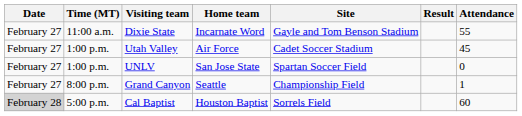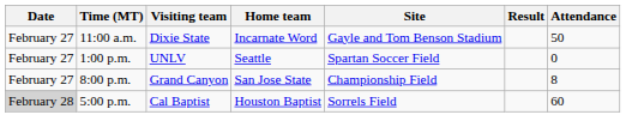 <table class="wikitable">
 <tr>
 <th>Date</th>
 <th>Time (MT)</th>
 <th>Visiting team</th>
 <th>Home team</th>
 <th>Site</th>
 <th>Result</th>
 <th>Attendance</th>
 </tr>
 <tr>
 <td>February 27</td>
 <td>11:00 a.m.</td>
 <td><a href='#'>Dixie State</a></td>
 <td><a href='#'>Incarnate Word</a></td>
 <td><a href='#'>Gayle and Tom Benson Stadium</a></td>
 <td></td>
-<td>55</td>
-</tr>
-<tr>
-<td>February 27</td>
-<td>1:00 p.m.</td>
-<td><a href='#'>Utah Valley</a></td>
-<td><a href='#'>Air Force</a></td>
-<td><a href='#'>Cadet Soccer Stadium</a></td>
-<td></td>
-<td>45</td>
+<td>50</td>
 </tr>
 <tr>
 <td>February 27</td>
 <td>1:00 p.m.</td>
 <td><a href='#'>UNLV</a></td>
-<td><a href='#'>San Jose State</a></td>
+<td><a href='#'>Seattle</a></td>
 <td><a href='#'>Spartan Soccer Field</a></td>
 <td></td>
 <td>0</td>
 </tr>
 <tr>
 <td>February 27</td>
 <td>8:00 p.m.</td>
 <td><a href='#'>Grand Canyon</a></td>
-<td><a href='#'>Seattle</a></td>
+<td><a href='#'>San Jose State</a></td>
 <td><a href='#'>Championship Field</a></td>
 <td></td>
-<td>1</td>
+<td>8</td>
 </tr>
 <tr>
 <td style="background: lightgrey;">February 28</td>
 <td>5:00 p.m.</td>
 <td><a href='#'>Cal Baptist</a></td>
 <td><a href='#'>Houston Baptist</a></td>
 <td><a href='#'>Sorrels Field</a></td>
 <td></td>
 <td>60</td>
 </tr>
 </table>
